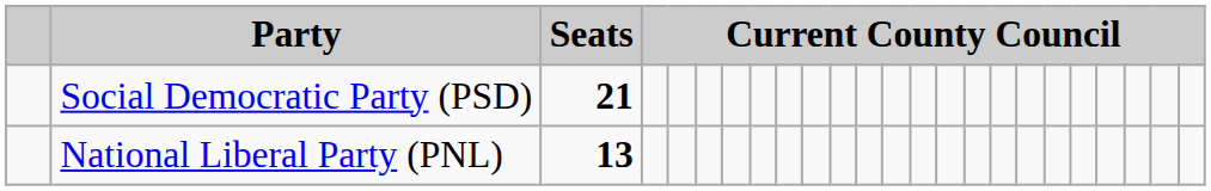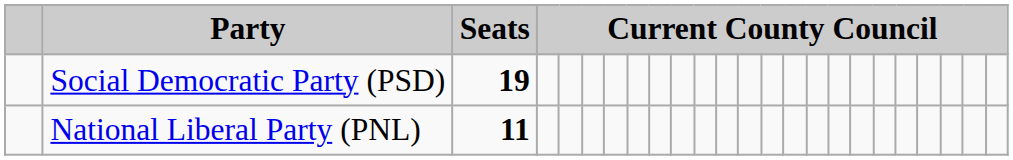 <table class="wikitable">
 <tr>
 <th style="background:#ccc">   </th>
 <th style="background:#ccc">Party</th>
 <th style="background:#ccc">Seats</th>
 <th style="background:#ccc" colspan="21">Current County Council</th>
 </tr>
 <tr>
 <td>  </td>
 <td><a href='#'>Social Democratic Party</a> (PSD)</td>
-<td style="text-align: right"><strong>21</strong></td>
+<td style="text-align: right"><strong>19</strong></td>
 <td>  </td>
 <td>  </td>
 <td>  </td>
 <td>  </td>
 <td>  </td>
 <td>  </td>
 <td>  </td>
 <td>  </td>
 <td>  </td>
 <td>  </td>
 <td>  </td>
 <td>  </td>
 <td>  </td>
 <td>  </td>
 <td>  </td>
 <td>  </td>
 <td>  </td>
 <td>  </td>
 <td>  </td>
 <td>  </td>
 <td>  </td>
 </tr>
 <tr>
 <td>  </td>
 <td><a href='#'>National Liberal Party</a> (PNL)</td>
-<td style="text-align: right"><strong>13</strong></td>
+<td style="text-align: right"><strong>11</strong></td>
 <td>  </td>
 <td>  </td>
 <td>  </td>
 <td>  </td>
 <td>  </td>
 <td>  </td>
 <td>  </td>
 <td>  </td>
 <td>  </td>
 <td>  </td>
 <td>  </td>
 <td> </td>
 <td> </td>
 <td> </td>
 <td> </td>
 <td> </td>
 <td> </td>
 <td> </td>
 <td> </td>
 <td> </td>
 <td> </td>
 </tr>
 </table>
